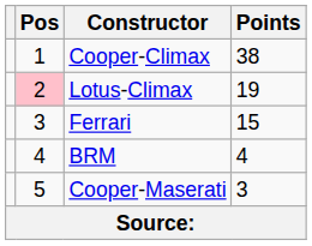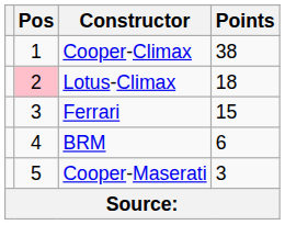 <table class="wikitable" style="font-size: 95%;">
 <tr>
 <th></th>
 <th>Pos</th>
 <th>Constructor</th>
 <th>Points</th>
 </tr>
 <tr>
 <td align="left"></td>
 <td align="center">1</td>
 <td> <a href='#'>Cooper</a>-<a href='#'>Climax</a></td>
 <td align=left>38</td>
 </tr>
 <tr>
 <td align="left"></td>
 <td align="center" style="background: pink;">2</td>
 <td> <a href='#'>Lotus</a>-<a href='#'>Climax</a></td>
-<td align=left>19</td>
+<td align=left>18</td>
 </tr>
 <tr>
 <td align="left"></td>
 <td align="center">3</td>
 <td> <a href='#'>Ferrari</a></td>
 <td align=left>15</td>
 </tr>
 <tr>
 <td align="left"></td>
 <td align="center">4</td>
 <td> <a href='#'>BRM</a></td>
-<td align=left>4</td>
+<td align=left>6</td>
 </tr>
 <tr>
 <td align="left"></td>
 <td align="center">5</td>
 <td> <a href='#'>Cooper</a>-<a href='#'>Maserati</a></td>
 <td align=left>3</td>
 </tr>
 <tr>
 <th colspan=4>Source: </th>
 </tr>
 </table>
